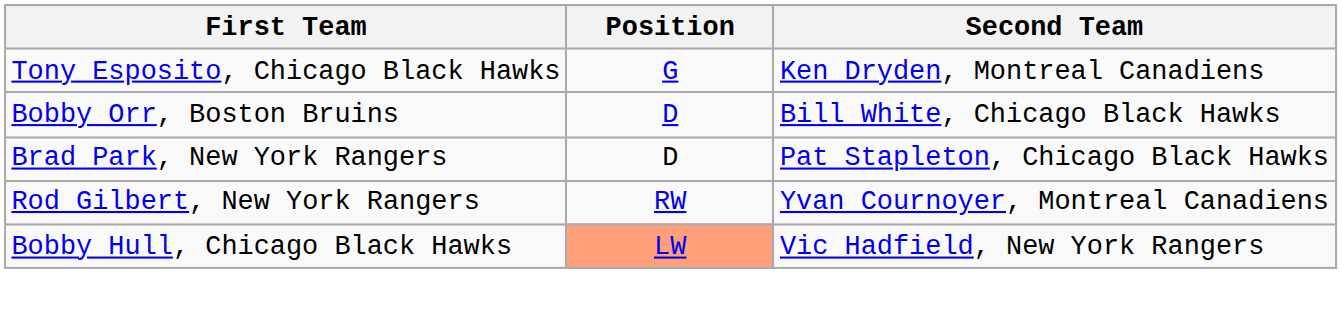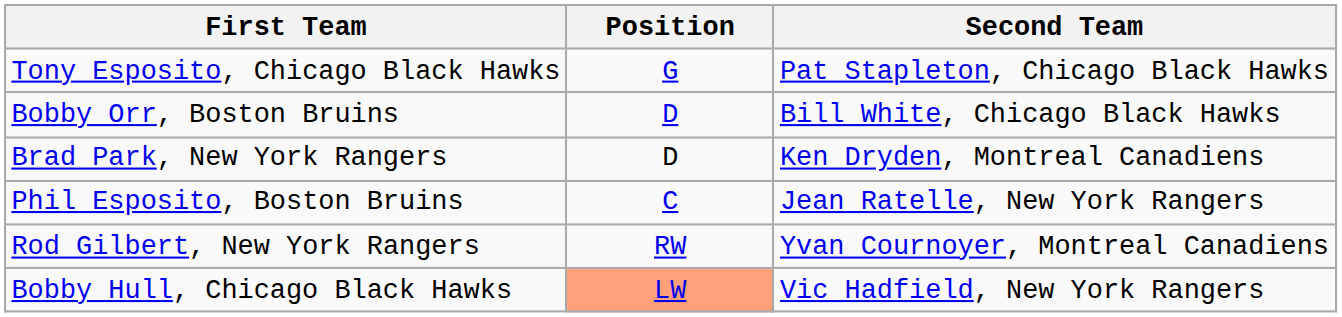 <table class="wikitable">
 <tr>
 <th>First Team</th>
 <th>  Position  </th>
 <th>Second Team</th>
 </tr>
 <tr>
 <td><a href='#'>Tony Esposito</a>, Chicago Black Hawks</td>
 <td align=center><a href='#'>G</a></td>
-<td><a href='#'>Ken Dryden</a>, Montreal Canadiens</td>
+<td><a href='#'>Pat Stapleton</a>, Chicago Black Hawks</td>
 </tr>
 <tr>
 <td><a href='#'>Bobby Orr</a>, Boston Bruins</td>
 <td align=center><a href='#'>D</a></td>
 <td><a href='#'>Bill White</a>, Chicago Black Hawks</td>
 </tr>
 <tr>
 <td><a href='#'>Brad Park</a>, New York Rangers</td>
 <td align=center>D</td>
-<td><a href='#'>Pat Stapleton</a>, Chicago Black Hawks</td>
+<td><a href='#'>Ken Dryden</a>, Montreal Canadiens</td>
+</tr>
+<tr>
+<td><a href='#'>Phil Esposito</a>, Boston Bruins</td>
+<td align=center><a href='#'>C</a></td>
+<td><a href='#'>Jean Ratelle</a>, New York Rangers</td>
 </tr>
 <tr>
 <td><a href='#'>Rod Gilbert</a>, New York Rangers</td>
 <td align=center><a href='#'>RW</a></td>
 <td><a href='#'>Yvan Cournoyer</a>, Montreal Canadiens</td>
 </tr>
 <tr>
 <td><a href='#'>Bobby Hull</a>, Chicago Black Hawks</td>
 <td align=center style="background: lightsalmon;"><a href='#'>LW</a></td>
 <td><a href='#'>Vic Hadfield</a>, New York Rangers</td>
 </tr>
 </table>
